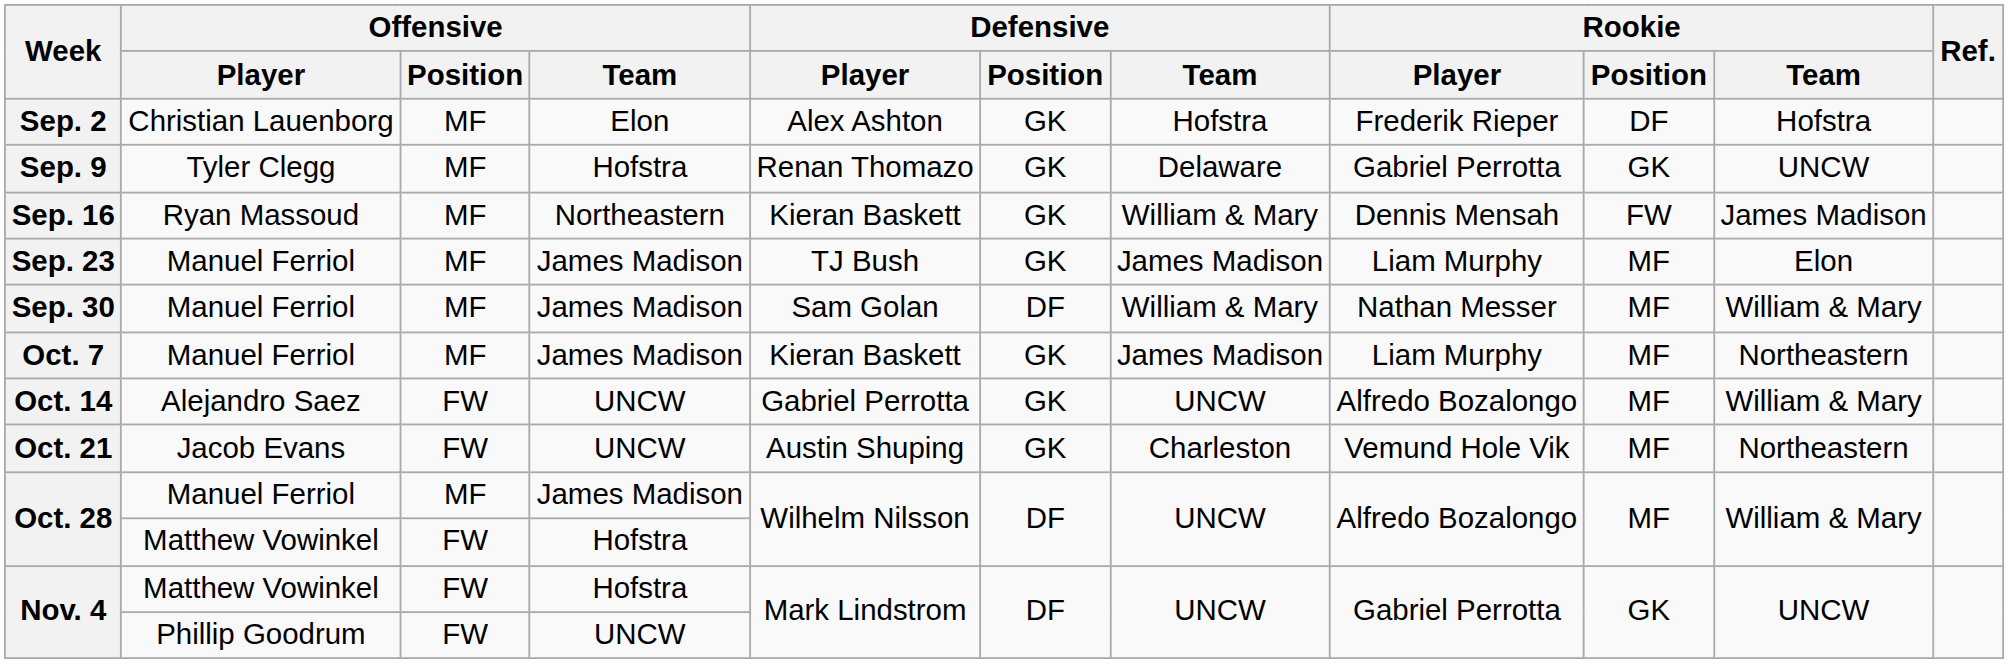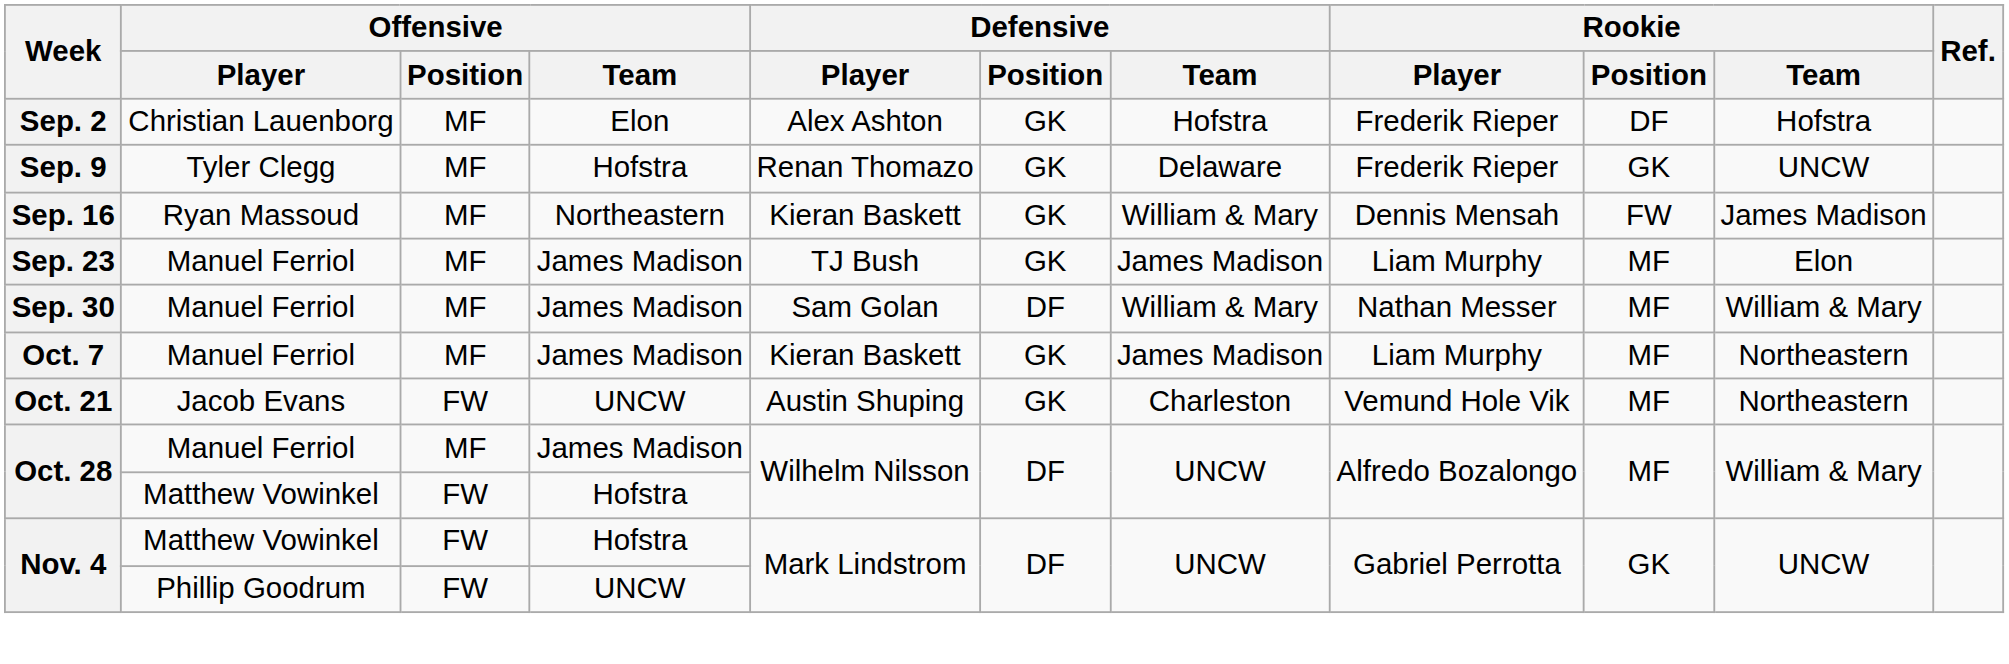 <table class="wikitable plainrowheaders" style="text-align:center">
 <tr>
 <th scope="col" rowspan="2">Week</th>
 <th scope="col" colspan="3">Offensive</th>
 <th scope="col" colspan="3">Defensive</th>
 <th colspan="3">Rookie</th>
 <th rowspan="2">Ref.</th>
 </tr>
 <tr>
 <th>Player</th>
 <th>Position</th>
 <th>Team</th>
 <th>Player</th>
 <th>Position</th>
 <th>Team</th>
 <th>Player</th>
 <th>Position</th>
 <th>Team</th>
 </tr>
 <tr>
 <th scope="row" style="text-align:center">Sep. 2</th>
 <td>Christian Lauenborg</td>
 <td>MF</td>
 <td>Elon</td>
 <td>Alex Ashton</td>
 <td>GK</td>
 <td>Hofstra</td>
 <td>Frederik Rieper</td>
 <td>DF</td>
 <td>Hofstra</td>
 <td></td>
 </tr>
 <tr>
 <th scope="row" style="text-align:center">Sep. 9</th>
 <td>Tyler Clegg</td>
 <td>MF</td>
 <td>Hofstra</td>
 <td>Renan Thomazo</td>
 <td>GK</td>
 <td>Delaware</td>
-<td>Gabriel Perrotta</td>
+<td>Frederik Rieper</td>
 <td>GK</td>
 <td>UNCW</td>
 <td></td>
 </tr>
 <tr>
 <th scope="row" style="text-align:center">Sep. 16</th>
 <td>Ryan Massoud</td>
 <td>MF</td>
 <td>Northeastern</td>
 <td>Kieran Baskett</td>
 <td>GK</td>
 <td>William & Mary</td>
 <td>Dennis Mensah</td>
 <td>FW</td>
 <td>James Madison</td>
 <td></td>
 </tr>
 <tr>
 <th scope="row" style="text-align:center">Sep. 23</th>
 <td>Manuel Ferriol</td>
 <td>MF</td>
 <td>James Madison</td>
 <td>TJ Bush</td>
 <td>GK</td>
 <td>James Madison</td>
 <td>Liam Murphy</td>
 <td>MF</td>
 <td>Elon</td>
 <td></td>
 </tr>
 <tr>
 <th scope="row" style="text-align:center">Sep. 30</th>
 <td>Manuel Ferriol</td>
 <td>MF</td>
 <td>James Madison</td>
 <td>Sam Golan</td>
 <td>DF</td>
 <td>William & Mary</td>
 <td>Nathan Messer</td>
 <td>MF</td>
 <td>William & Mary</td>
 <td></td>
 </tr>
 <tr>
 <th scope="row" style="text-align:center">Oct. 7</th>
 <td>Manuel Ferriol</td>
 <td>MF</td>
 <td>James Madison</td>
 <td>Kieran Baskett</td>
 <td>GK</td>
 <td>James Madison</td>
 <td>Liam Murphy</td>
 <td>MF</td>
 <td>Northeastern</td>
 <td></td>
 </tr>
 <tr>
-<th scope="row" style="text-align:center">Oct. 14</th>
-<td>Alejandro Saez</td>
-<td>FW</td>
-<td>UNCW</td>
-<td>Gabriel Perrotta</td>
-<td>GK</td>
-<td>UNCW</td>
-<td>Alfredo Bozalongo</td>
-<td>MF</td>
-<td>William & Mary</td>
-<td></td>
-</tr>
-<tr>
 <th scope="row" style="text-align:center">Oct. 21</th>
 <td>Jacob Evans</td>
 <td>FW</td>
 <td>UNCW</td>
 <td>Austin Shuping</td>
 <td>GK</td>
 <td>Charleston</td>
 <td>Vemund Hole Vik</td>
 <td>MF</td>
 <td>Northeastern</td>
 <td></td>
 </tr>
 <tr>
 <th rowspan="2" scope="row" style="text-align:center">Oct. 28</th>
 <td>Manuel Ferriol</td>
 <td>MF</td>
 <td>James Madison</td>
 <td rowspan="2">Wilhelm Nilsson</td>
 <td rowspan="2">DF</td>
 <td rowspan="2">UNCW</td>
 <td rowspan="2">Alfredo Bozalongo</td>
 <td rowspan="2">MF</td>
 <td rowspan="2">William & Mary</td>
 <td rowspan="2"></td>
 </tr>
 <tr>
 <td>Matthew Vowinkel</td>
 <td>FW</td>
 <td>Hofstra</td>
 </tr>
 <tr>
 <th rowspan="2" scope="row" style="text-align:center">Nov. 4</th>
 <td>Matthew Vowinkel</td>
 <td>FW</td>
 <td>Hofstra</td>
 <td rowspan="2">Mark Lindstrom</td>
 <td rowspan="2">DF</td>
 <td rowspan="2">UNCW</td>
 <td rowspan="2">Gabriel Perrotta</td>
 <td rowspan="2">GK</td>
 <td rowspan="2">UNCW</td>
 <td rowspan="2"></td>
 </tr>
 <tr>
 <td>Phillip Goodrum</td>
 <td>FW</td>
 <td>UNCW</td>
 </tr>
 </table>
